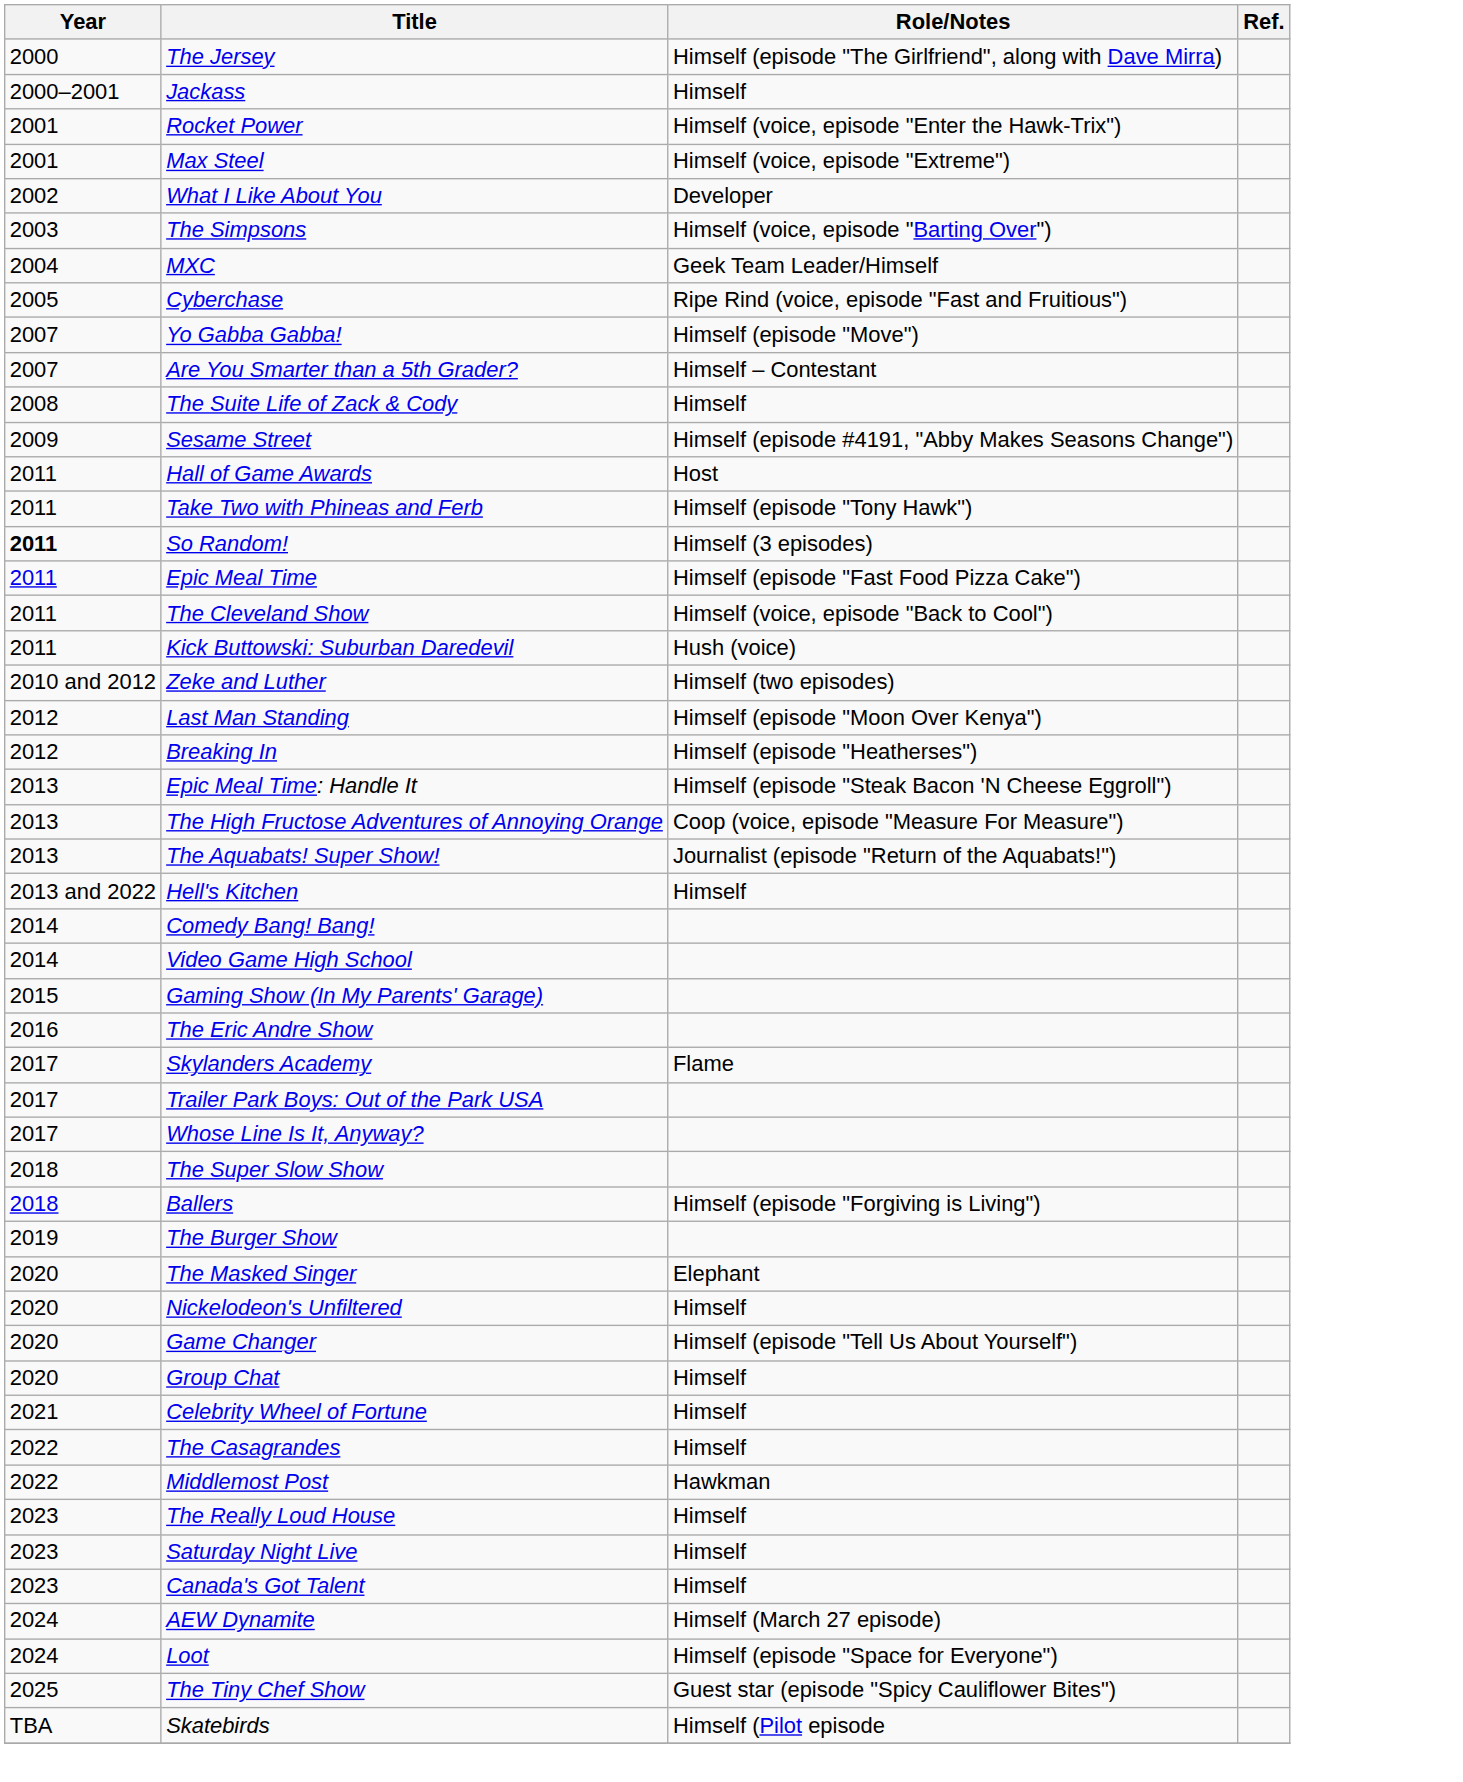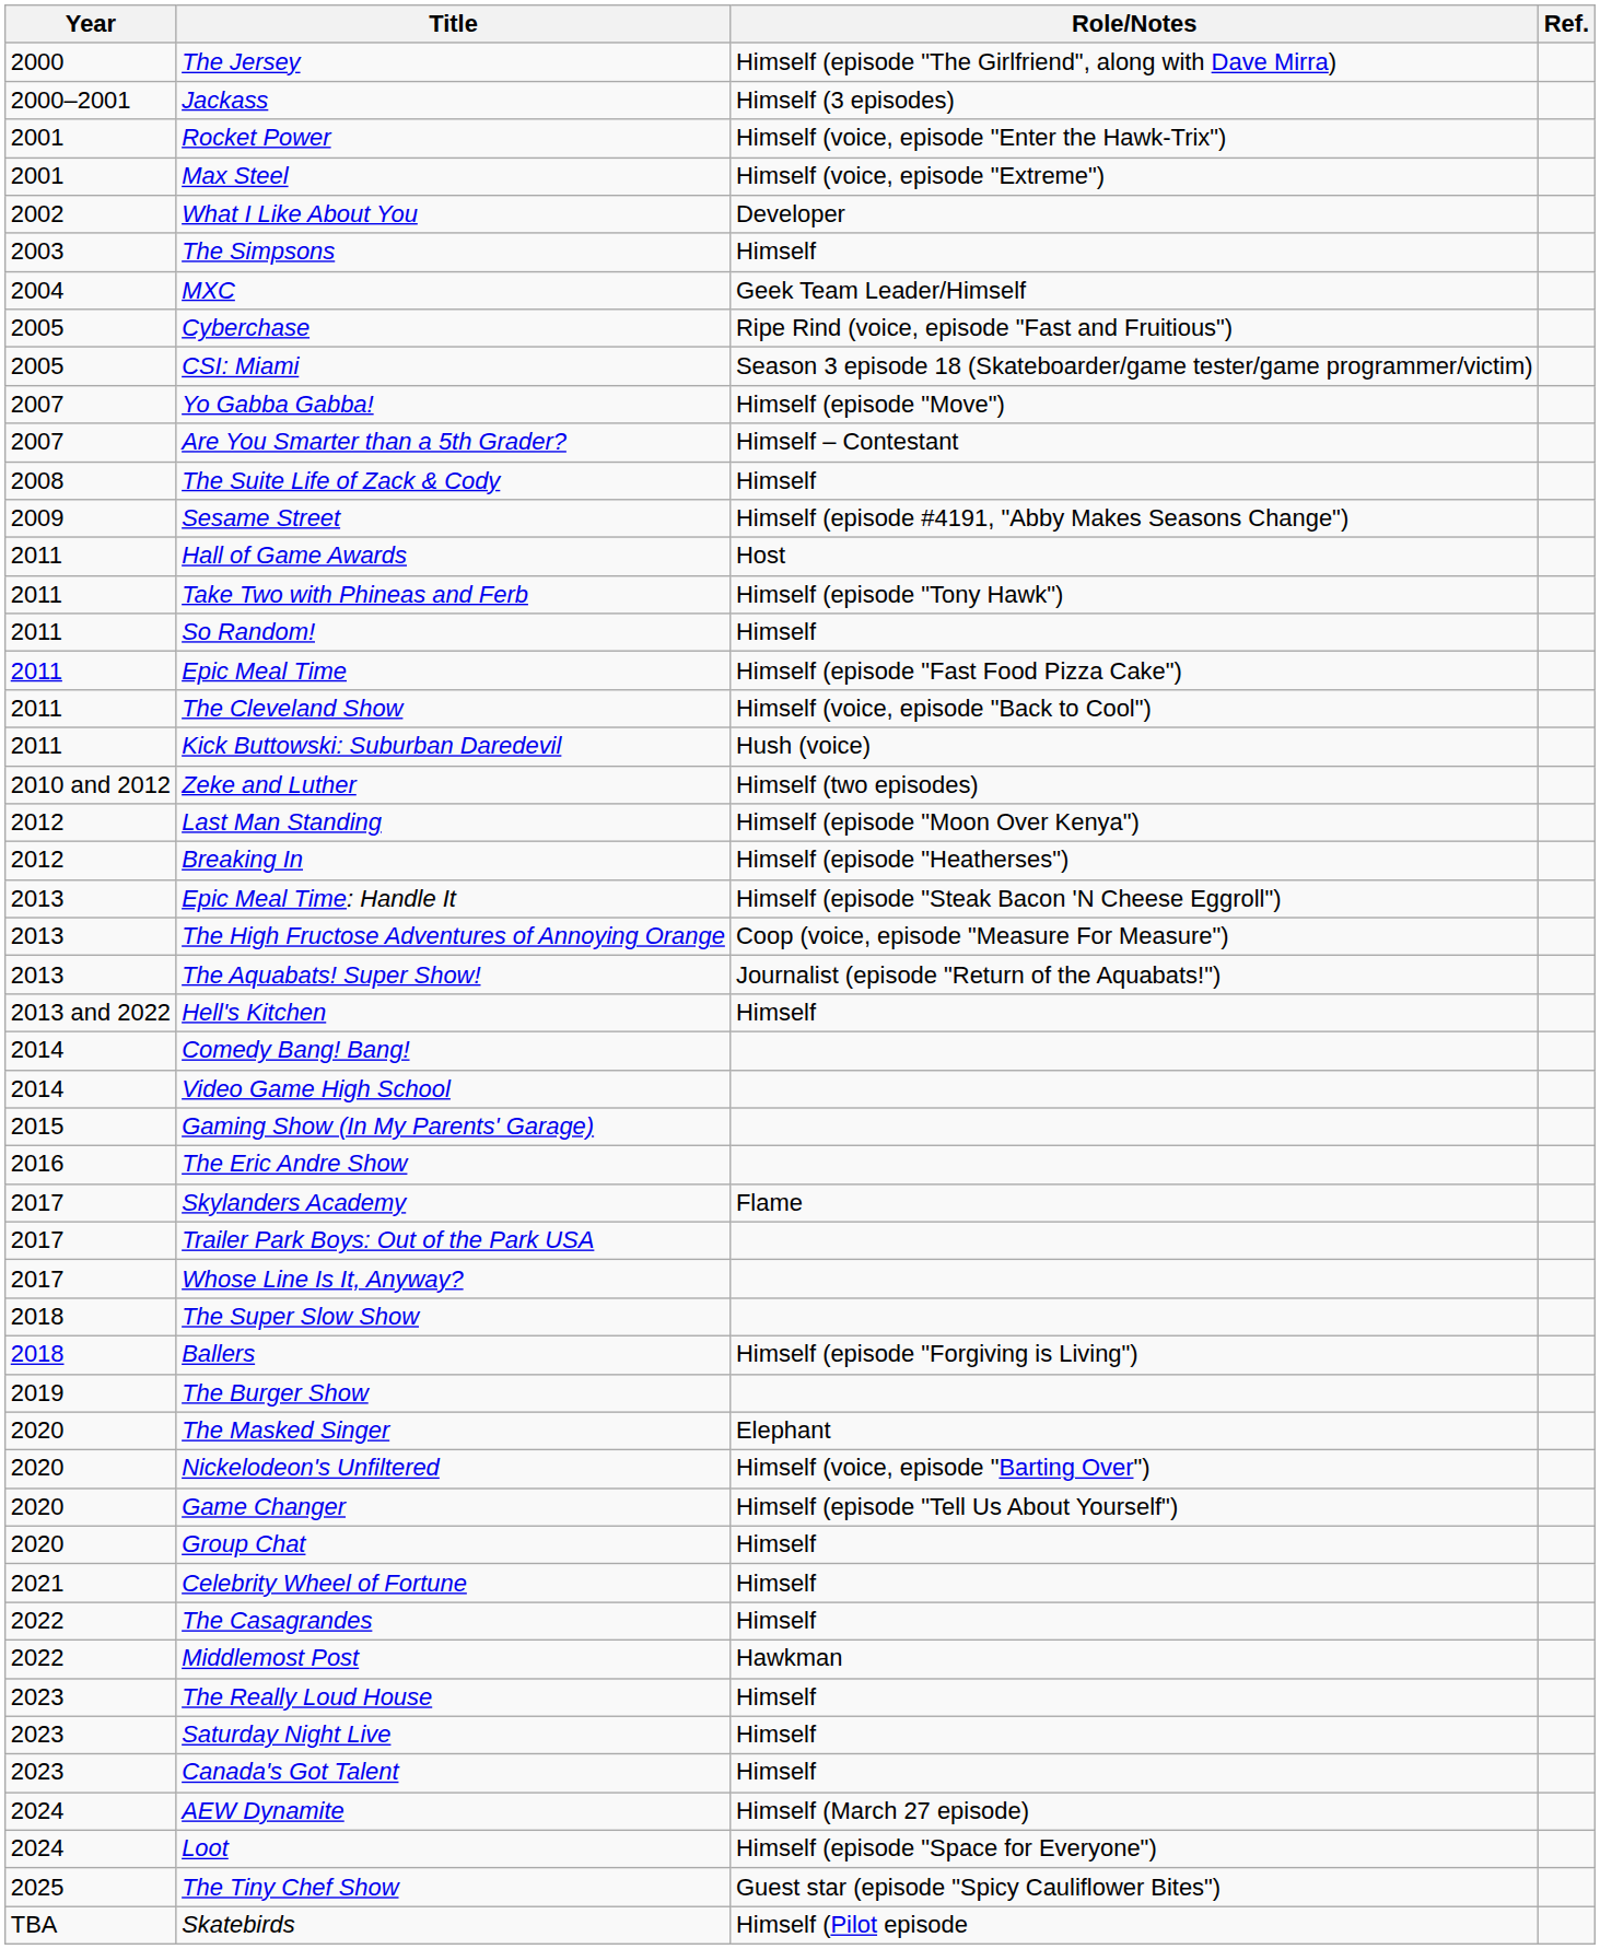 <table class="wikitable">
 <tr>
 <th>Year</th>
 <th>Title</th>
 <th>Role/Notes</th>
 <th>Ref.</th>
 </tr>
 <tr>
 <td>2000</td>
 <td><em><a href='#'>The Jersey</a></em></td>
 <td>Himself (episode "The Girlfriend", along with <a href='#'>Dave Mirra</a>)</td>
 <td></td>
 </tr>
 <tr>
 <td>2000–2001</td>
 <td><em><a href='#'>Jackass</a></em></td>
-<td>Himself</td>
+<td>Himself (3 episodes)</td>
 <td></td>
 </tr>
 <tr>
 <td>2001</td>
 <td><em><a href='#'>Rocket Power</a></em></td>
 <td>Himself (voice, episode "Enter the Hawk-Trix")</td>
 <td></td>
 </tr>
 <tr>
 <td>2001</td>
 <td><a href='#'><em>Max Steel</em></a></td>
 <td>Himself (voice, episode "Extreme")</td>
 <td></td>
 </tr>
 <tr>
 <td>2002</td>
 <td><em><a href='#'>What I Like About You</a></em></td>
 <td>Developer</td>
 <td></td>
 </tr>
 <tr>
 <td>2003</td>
 <td><em><a href='#'>The Simpsons</a></em></td>
-<td>Himself (voice, episode "<a href='#'>Barting Over</a>")</td>
+<td>Himself</td>
 <td></td>
 </tr>
 <tr>
 <td>2004</td>
 <td><em><a href='#'>MXC</a></em></td>
 <td>Geek Team Leader/Himself</td>
 <td></td>
 </tr>
 <tr>
 <td>2005</td>
 <td><em><a href='#'>Cyberchase</a></em></td>
 <td>Ripe Rind (voice, episode "Fast and Fruitious")</td>
+<td></td>
+</tr>
+<tr>
+<td>2005</td>
+<td><em><a href='#'>CSI: Miami</a></em></td>
+<td>Season 3 episode 18 (Skateboarder/game tester/game programmer/victim)</td>
 <td></td>
 </tr>
 <tr>
 <td>2007</td>
 <td><em><a href='#'>Yo Gabba Gabba!</a></em></td>
 <td>Himself (episode "Move")</td>
 <td></td>
 </tr>
 <tr>
 <td>2007</td>
 <td><em><a href='#'>Are You Smarter than a 5th Grader?</a></em></td>
 <td>Himself – Contestant</td>
 <td></td>
 </tr>
 <tr>
 <td>2008</td>
 <td><em><a href='#'>The Suite Life of Zack & Cody</a></em></td>
 <td>Himself</td>
 <td></td>
 </tr>
 <tr>
 <td>2009</td>
 <td><em><a href='#'>Sesame Street</a></em></td>
 <td>Himself (episode #4191, "Abby Makes Seasons Change")</td>
 <td></td>
 </tr>
 <tr>
 <td>2011</td>
 <td><em><a href='#'>Hall of Game Awards</a></em></td>
 <td>Host</td>
 <td></td>
 </tr>
 <tr>
 <td>2011</td>
 <td><em><a href='#'>Take Two with Phineas and Ferb</a></em></td>
 <td>Himself (episode "Tony Hawk")</td>
 <td></td>
 </tr>
 <tr>
-<td><strong>2011</strong></td>
+<td>2011</td>
 <td><em><a href='#'>So Random!</a></em></td>
-<td>Himself (3 episodes)</td>
+<td>Himself</td>
 <td></td>
 </tr>
 <tr>
 <td><a href='#'>2011</a></td>
 <td><em><a href='#'>Epic Meal Time</a></em></td>
 <td>Himself (episode "Fast Food Pizza Cake")</td>
 <td></td>
 </tr>
 <tr>
 <td>2011</td>
 <td><em><a href='#'>The Cleveland Show</a></em></td>
 <td>Himself (voice, episode "Back to Cool")</td>
 <td></td>
 </tr>
 <tr>
 <td>2011</td>
 <td><em><a href='#'>Kick Buttowski: Suburban Daredevil</a></em></td>
 <td>Hush (voice)</td>
 <td></td>
 </tr>
 <tr>
 <td>2010 and 2012</td>
 <td><em><a href='#'>Zeke and Luther</a></em></td>
 <td>Himself (two episodes)</td>
 <td></td>
 </tr>
 <tr>
 <td>2012</td>
 <td><a href='#'><em>Last Man Standing</em></a></td>
 <td>Himself (episode "Moon Over Kenya")</td>
 <td></td>
 </tr>
 <tr>
 <td>2012</td>
 <td><em><a href='#'>Breaking In</a></em></td>
 <td>Himself (episode "Heatherses")</td>
 <td></td>
 </tr>
 <tr>
 <td>2013</td>
 <td><em><a href='#'>Epic Meal Time</a>: Handle It</em></td>
 <td>Himself (episode "Steak Bacon 'N Cheese Eggroll")</td>
 <td></td>
 </tr>
 <tr>
 <td>2013</td>
 <td><em><a href='#'>The High Fructose Adventures of Annoying Orange</a></em></td>
 <td>Coop (voice, episode "Measure For Measure")</td>
 <td></td>
 </tr>
 <tr>
 <td>2013</td>
 <td><em><a href='#'>The Aquabats! Super Show!</a></em></td>
 <td>Journalist (episode "Return of the Aquabats!")</td>
 <td></td>
 </tr>
 <tr>
 <td>2013 and 2022</td>
 <td><em><a href='#'>Hell's Kitchen</a></em></td>
 <td>Himself</td>
 <td></td>
 </tr>
 <tr>
 <td>2014</td>
 <td><em><a href='#'>Comedy Bang! Bang!</a></em></td>
 <td></td>
 <td></td>
 </tr>
 <tr>
 <td>2014</td>
 <td><em><a href='#'>Video Game High School</a></em></td>
 <td></td>
 <td></td>
 </tr>
 <tr>
 <td>2015</td>
 <td><em><a href='#'>Gaming Show (In My Parents' Garage)</a></em></td>
 <td></td>
 <td></td>
 </tr>
 <tr>
 <td>2016</td>
 <td><em><a href='#'>The Eric Andre Show</a></em></td>
 <td></td>
 <td></td>
 </tr>
 <tr>
 <td>2017</td>
 <td><em><a href='#'>Skylanders Academy</a></em></td>
 <td>Flame</td>
 <td></td>
 </tr>
 <tr>
 <td>2017</td>
 <td><em><a href='#'>Trailer Park Boys: Out of the Park USA</a></em></td>
 <td></td>
 <td></td>
 </tr>
 <tr>
 <td>2017</td>
 <td><em><a href='#'>Whose Line Is It, Anyway?</a></em></td>
 <td></td>
 <td></td>
 </tr>
 <tr>
 <td>2018</td>
 <td><em><a href='#'>The Super Slow Show</a></em></td>
 <td></td>
 <td></td>
 </tr>
 <tr>
 <td><a href='#'>2018</a></td>
 <td><em><a href='#'>Ballers</a></em></td>
 <td>Himself (episode "Forgiving is Living")</td>
 <td></td>
 </tr>
 <tr>
 <td>2019</td>
 <td><em><a href='#'>The Burger Show</a></em></td>
 <td></td>
 <td></td>
 </tr>
 <tr>
 <td>2020</td>
 <td><em><a href='#'>The Masked Singer</a></em></td>
 <td>Elephant</td>
 <td></td>
 </tr>
 <tr>
 <td>2020</td>
 <td><em><a href='#'>Nickelodeon's Unfiltered</a></em></td>
-<td>Himself</td>
+<td>Himself (voice, episode "<a href='#'>Barting Over</a>")</td>
 <td></td>
 </tr>
 <tr>
 <td>2020</td>
 <td><em><a href='#'>Game Changer</a></em></td>
 <td>Himself (episode "Tell Us About Yourself")</td>
 <td></td>
 </tr>
 <tr>
 <td>2020</td>
 <td><em><a href='#'>Group Chat</a></em></td>
 <td>Himself</td>
 <td></td>
 </tr>
 <tr>
 <td>2021</td>
 <td><em><a href='#'>Celebrity Wheel of Fortune</a></em></td>
 <td>Himself</td>
 <td></td>
 </tr>
 <tr>
 <td>2022</td>
 <td><em><a href='#'>The Casagrandes</a></em></td>
 <td>Himself</td>
 <td></td>
 </tr>
 <tr>
 <td>2022</td>
 <td><em><a href='#'>Middlemost Post</a></em></td>
 <td>Hawkman</td>
 <td></td>
 </tr>
 <tr>
 <td>2023</td>
 <td><em><a href='#'>The Really Loud House</a></em></td>
 <td>Himself</td>
 <td></td>
 </tr>
 <tr>
 <td>2023</td>
 <td><em><a href='#'>Saturday Night Live</a></em></td>
 <td>Himself</td>
 <td></td>
 </tr>
 <tr>
 <td>2023</td>
 <td><em><a href='#'>Canada's Got Talent</a></em></td>
 <td>Himself</td>
 <td></td>
 </tr>
 <tr>
 <td>2024</td>
 <td><em><a href='#'>AEW Dynamite</a></em></td>
 <td>Himself (March 27 episode)</td>
 <td></td>
 </tr>
 <tr>
 <td>2024</td>
 <td><a href='#'><em>Loot</em></a></td>
 <td>Himself (episode "Space for Everyone")</td>
 <td></td>
 </tr>
 <tr>
 <td>2025</td>
 <td><a href='#'><em>The Tiny Chef Show</em></a></td>
 <td>Guest star (episode "Spicy Cauliflower Bites")</td>
 <td></td>
 </tr>
 <tr>
 <td>TBA</td>
 <td><em>Skatebirds</em></td>
 <td>Himself (<a href='#'>Pilot</a> episode</td>
 <td></td>
 </tr>
 <tr>
 </tr>
 </table>
